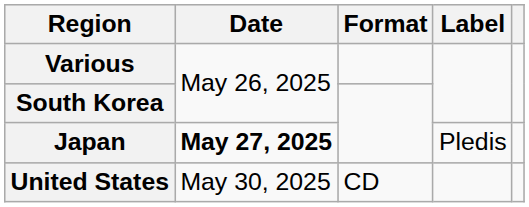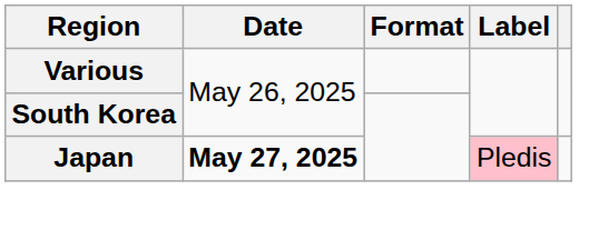 <table class="wikitable plainrowheaders">
 <tr>
 <th scope="col">Region</th>
 <th scope="col">Date</th>
 <th scope="col">Format</th>
 <th scope="col">Label</th>
 <th scope="col" class="unsortable"></th>
 </tr>
 <tr>
 <th scope="row">Various </th>
 <td rowspan="2">May 26, 2025</td>
 <td></td>
 <td rowspan="2"></td>
 <td rowspan="2"></td>
 </tr>
 <tr>
 <th scope="row">South Korea</th>
 <td rowspan="2"></td>
 </tr>
 <tr>
 <th scope="row">Japan</th>
 <td><strong>May 27, 2025</strong></td>
-<td>Pledis</td>
-<td></td>
-</tr>
-<tr>
-<th scope="row">United States</th>
-<td>May 30, 2025</td>
-<td>CD</td>
-<td></td>
+<td style="background: pink;">Pledis</td>
 <td></td>
 </tr>
 </table>
